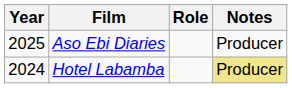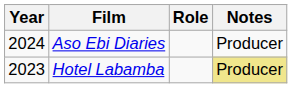 <table class="wikitable">
 <tr>
 <th>Year</th>
 <th>Film</th>
 <th>Role</th>
 <th>Notes</th>
 </tr>
 <tr>
-<td>2025</td>
+<td>2024</td>
 <td><a href='#'><em>Aso Ebi Diaries</em></a></td>
 <td></td>
 <td>Producer</td>
 </tr>
 <tr>
-<td>2024</td>
+<td>2023</td>
 <td><a href='#'><em>Hotel Labamba</em></a></td>
 <td></td>
 <td style="background: khaki;">Producer</td>
 </tr>
 </table>
